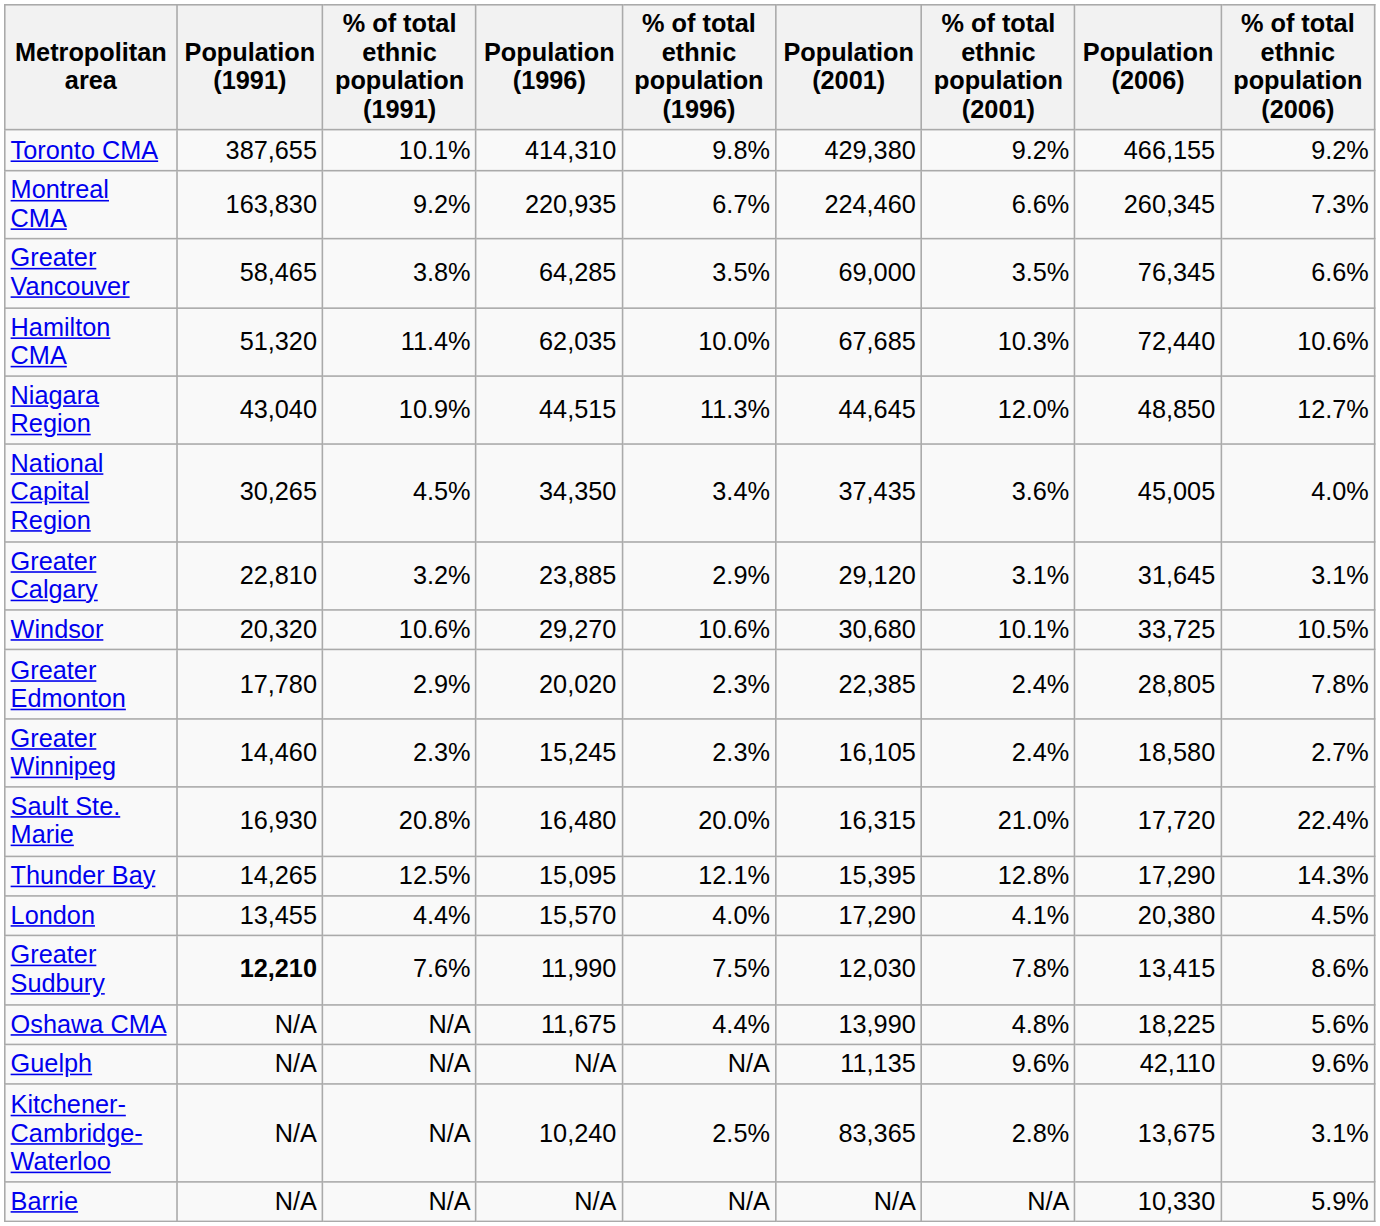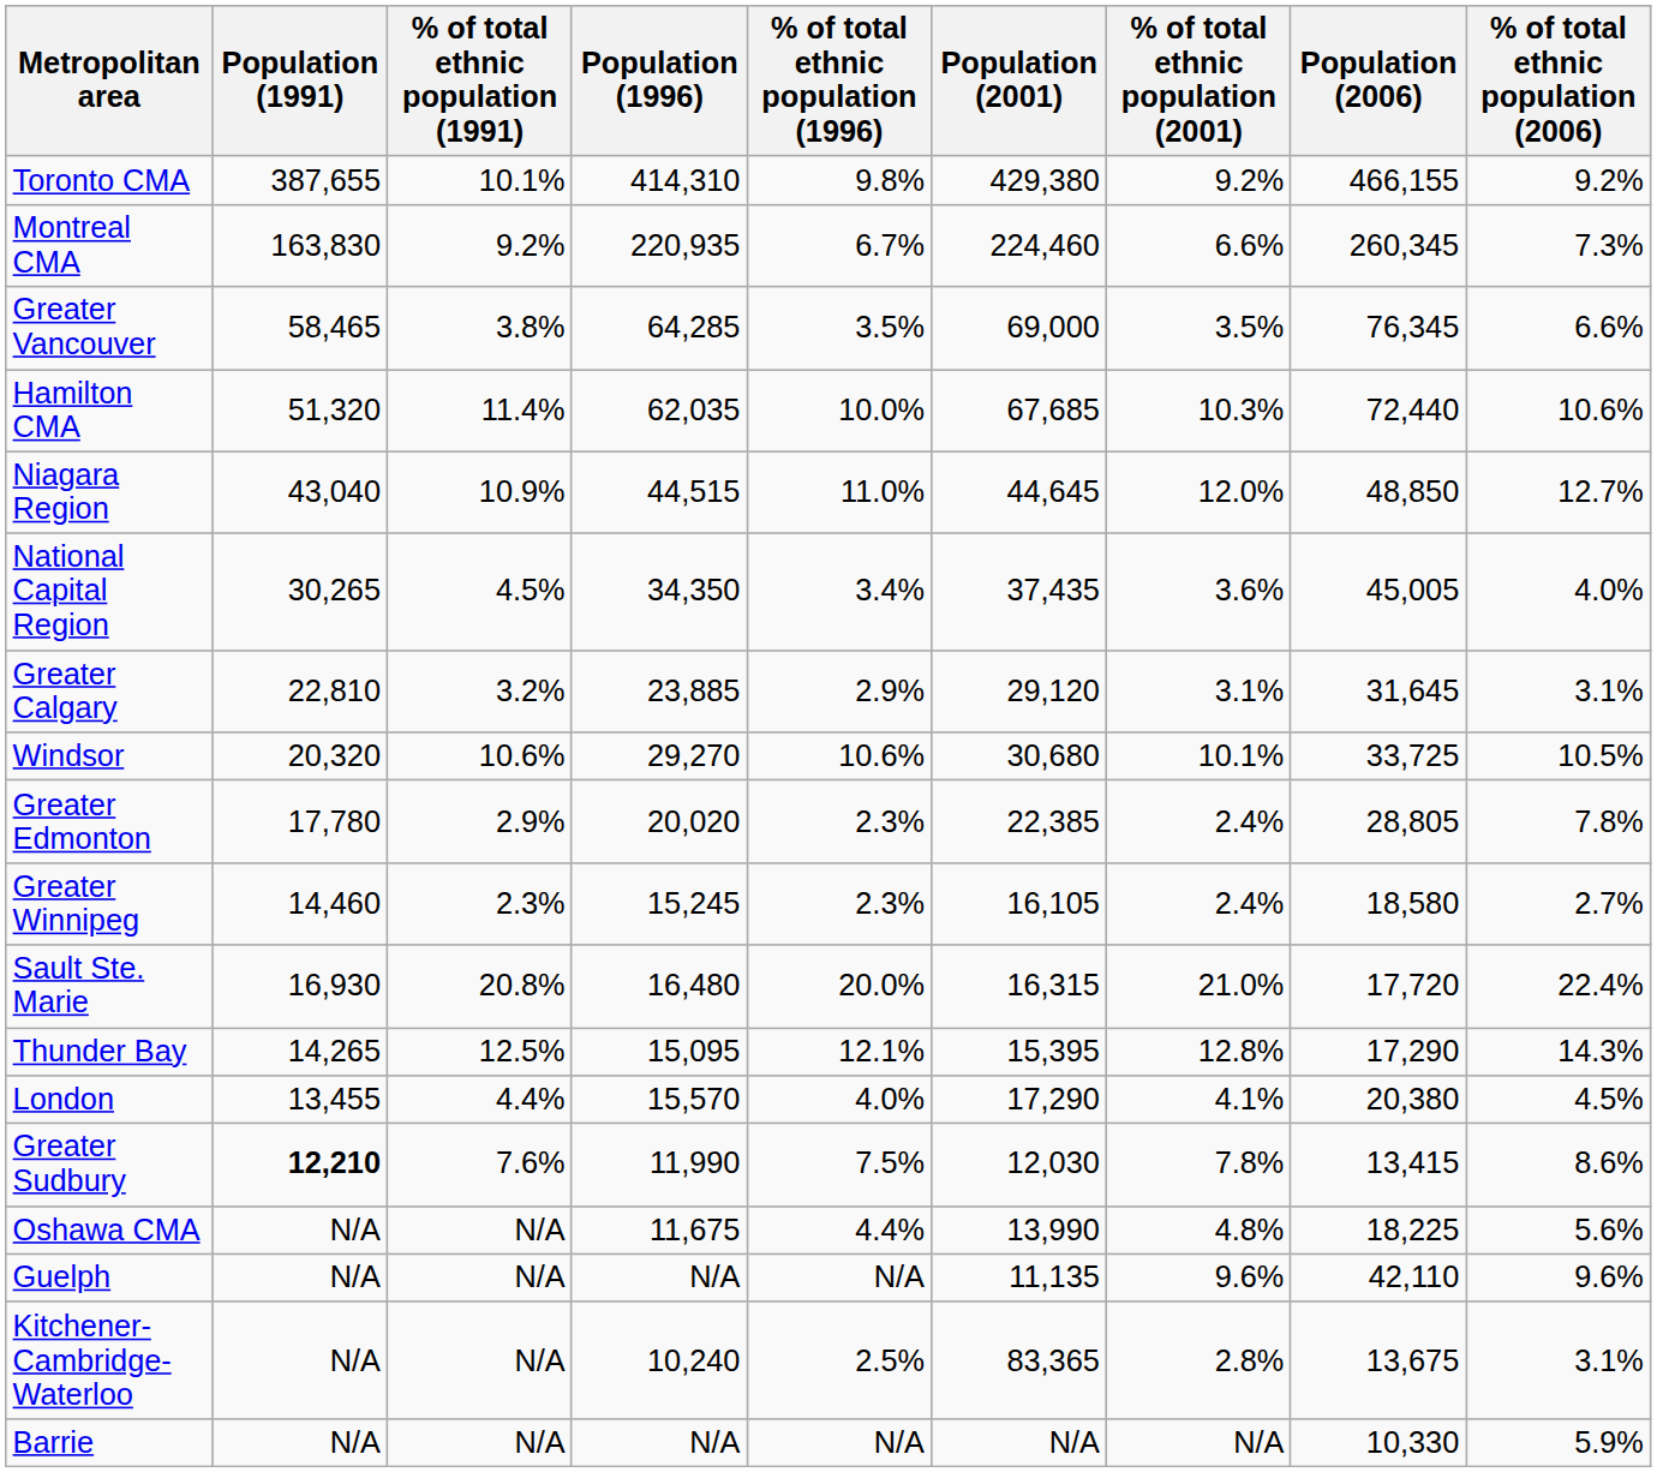 <table class="wikitable sortable">
 <tr>
 <th>Metropolitan area</th>
 <th>Population (1991)</th>
 <th>% of total ethnic population (1991)</th>
 <th>Population (1996)</th>
 <th>% of total ethnic population (1996)</th>
 <th>Population (2001)</th>
 <th>% of total ethnic population (2001)</th>
 <th>Population (2006)</th>
 <th>% of total ethnic population (2006)</th>
 </tr>
 <tr>
 <td><a href='#'>Toronto CMA</a></td>
 <td align="right">387,655</td>
 <td align="right">10.1%</td>
 <td align="right">414,310</td>
 <td align="right">9.8%</td>
 <td align="right">429,380</td>
 <td align="right">9.2%</td>
 <td align="right">466,155</td>
 <td align="right">9.2%</td>
 </tr>
 <tr>
 <td><a href='#'>Montreal CMA</a></td>
 <td align="right">163,830</td>
 <td align="right">9.2%</td>
 <td align="right">220,935</td>
 <td align="right">6.7%</td>
 <td align="right">224,460</td>
 <td align="right">6.6%</td>
 <td align="right">260,345</td>
 <td align="right">7.3%</td>
 </tr>
 <tr>
 <td><a href='#'>Greater Vancouver</a></td>
 <td align="right">58,465</td>
 <td align="right">3.8%</td>
 <td align="right">64,285</td>
 <td align="right">3.5%</td>
 <td align="right">69,000</td>
 <td align="right">3.5%</td>
 <td align="right">76,345</td>
 <td align="right">6.6%</td>
 </tr>
 <tr>
 <td><a href='#'>Hamilton CMA</a></td>
 <td align="right">51,320</td>
 <td align="right">11.4%</td>
 <td align="right">62,035</td>
 <td align="right">10.0%</td>
 <td align="right">67,685</td>
 <td align="right">10.3%</td>
 <td align="right">72,440</td>
 <td align="right">10.6%</td>
 </tr>
 <tr>
 <td><a href='#'>Niagara Region</a></td>
 <td align="right">43,040</td>
 <td align="right">10.9%</td>
 <td align="right">44,515</td>
-<td align="right">11.3%</td>
+<td align="right">11.0%</td>
 <td align="right">44,645</td>
 <td align="right">12.0%</td>
 <td align="right">48,850</td>
 <td align="right">12.7%</td>
 </tr>
 <tr>
 <td><a href='#'>National Capital Region</a></td>
 <td align="right">30,265</td>
 <td align="right">4.5%</td>
 <td align="right">34,350</td>
 <td align="right">3.4%</td>
 <td align="right">37,435</td>
 <td align="right">3.6%</td>
 <td align="right">45,005</td>
 <td align="right">4.0%</td>
 </tr>
 <tr>
 <td><a href='#'>Greater Calgary</a></td>
 <td align="right">22,810</td>
 <td align="right">3.2%</td>
 <td align="right">23,885</td>
 <td align="right">2.9%</td>
 <td align="right">29,120</td>
 <td align="right">3.1%</td>
 <td align="right">31,645</td>
 <td align="right">3.1%</td>
 </tr>
 <tr>
 <td><a href='#'>Windsor</a></td>
 <td align="right">20,320</td>
 <td align="right">10.6%</td>
 <td align="right">29,270</td>
 <td align="right">10.6%</td>
 <td align="right">30,680</td>
 <td align="right">10.1%</td>
 <td align="right">33,725</td>
 <td align="right">10.5%</td>
 </tr>
 <tr>
 <td><a href='#'>Greater Edmonton</a></td>
 <td align="right">17,780</td>
 <td align="right">2.9%</td>
 <td align="right">20,020</td>
 <td align="right">2.3%</td>
 <td align="right">22,385</td>
 <td align="right">2.4%</td>
 <td align="right">28,805</td>
 <td align="right">7.8%</td>
 </tr>
 <tr>
 <td><a href='#'>Greater Winnipeg</a></td>
 <td align="right">14,460</td>
 <td align="right">2.3%</td>
 <td align="right">15,245</td>
 <td align="right">2.3%</td>
 <td align="right">16,105</td>
 <td align="right">2.4%</td>
 <td align="right">18,580</td>
 <td align="right">2.7%</td>
 </tr>
 <tr>
 <td><a href='#'>Sault Ste. Marie</a></td>
 <td align="right">16,930</td>
 <td align="right">20.8%</td>
 <td align="right">16,480</td>
 <td align="right">20.0%</td>
 <td align="right">16,315</td>
 <td align="right">21.0%</td>
 <td align="right">17,720</td>
 <td align="right">22.4%</td>
 </tr>
 <tr>
 <td><a href='#'>Thunder Bay</a></td>
 <td align="right">14,265</td>
 <td align="right">12.5%</td>
 <td align="right">15,095</td>
 <td align="right">12.1%</td>
 <td align="right">15,395</td>
 <td align="right">12.8%</td>
 <td align="right">17,290</td>
 <td align="right">14.3%</td>
 </tr>
 <tr>
 <td><a href='#'>London</a></td>
 <td align="right">13,455</td>
 <td align="right">4.4%</td>
 <td align="right">15,570</td>
 <td align="right">4.0%</td>
 <td align="right">17,290</td>
 <td align="right">4.1%</td>
 <td align="right">20,380</td>
 <td align="right">4.5%</td>
 </tr>
 <tr>
 <td><a href='#'>Greater Sudbury</a></td>
 <td align="right"><strong>12,210</strong></td>
 <td align="right">7.6%</td>
 <td align="right">11,990</td>
 <td align="right">7.5%</td>
 <td align="right">12,030</td>
 <td align="right">7.8%</td>
 <td align="right">13,415</td>
 <td align="right">8.6%</td>
 </tr>
 <tr>
 <td><a href='#'>Oshawa CMA</a></td>
 <td align="right">N/A</td>
 <td align="right">N/A</td>
 <td align="right">11,675</td>
 <td align="right">4.4%</td>
 <td align="right">13,990</td>
 <td align="right">4.8%</td>
 <td align="right">18,225</td>
 <td align="right">5.6%</td>
 </tr>
 <tr>
 <td><a href='#'>Guelph</a></td>
 <td align="right">N/A</td>
 <td align="right">N/A</td>
 <td align="right">N/A</td>
 <td align="right">N/A</td>
 <td align="right">11,135</td>
 <td align="right">9.6%</td>
 <td align="right">42,110</td>
 <td align="right">9.6%</td>
 </tr>
 <tr>
 <td><a href='#'>Kitchener-Cambridge-Waterloo</a></td>
 <td align="right">N/A</td>
 <td align="right">N/A</td>
 <td align="right">10,240</td>
 <td align="right">2.5%</td>
 <td align="right">83,365</td>
 <td align="right">2.8%</td>
 <td align="right">13,675</td>
 <td align="right">3.1%</td>
 </tr>
 <tr>
 <td><a href='#'>Barrie</a></td>
 <td align="right">N/A</td>
 <td align="right">N/A</td>
 <td align="right">N/A</td>
 <td align="right">N/A</td>
 <td align="right">N/A</td>
 <td align="right">N/A</td>
 <td align="right">10,330</td>
 <td align="right">5.9%</td>
 </tr>
 </table>
